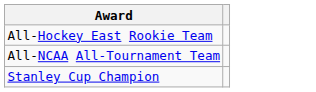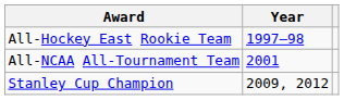 <table class="wikitable">
 <tr>
 <th>Award</th>
+<th>Year</th>
 <th></th>
 </tr>
 <tr>
 <td>All-<a href='#'>Hockey East</a> <a href='#'>Rookie Team</a></td>
+<td><a href='#'>1997–98</a></td>
 <td></td>
 </tr>
 <tr>
 <td>All-<a href='#'>NCAA</a> <a href='#'>All-Tournament Team</a></td>
+<td><a href='#'>2001</a></td>
 <td></td>
 </tr>
 <tr>
 <td><a href='#'>Stanley Cup Champion</a></td>
+<td>2009, 2012</td>
 <td></td>
 </tr>
 </table>
